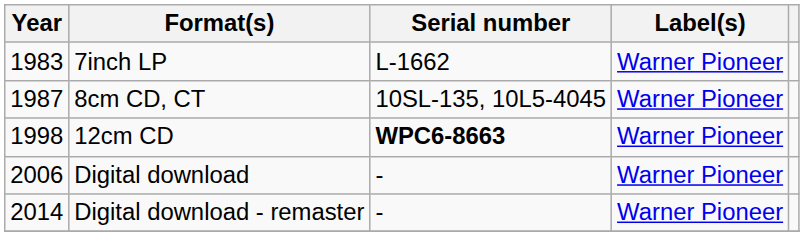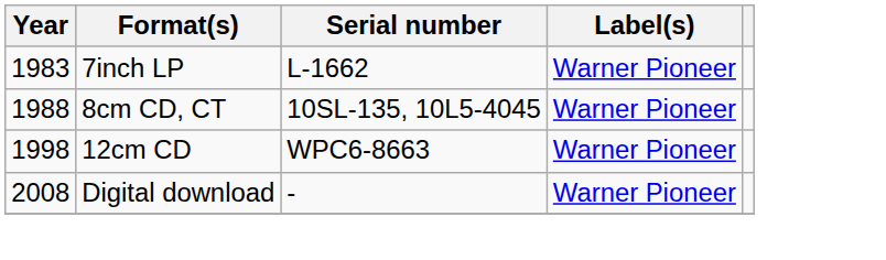 <table class="wikitable sortable plainrowheaders">
 <tr>
 <th scope="col">Year</th>
 <th scope="col">Format(s)</th>
 <th scope="col">Serial number</th>
 <th scope="col">Label(s)</th>
 <th scope="col"></th>
 </tr>
 <tr>
 <td>1983</td>
 <td>7inch LP</td>
 <td>L-1662</td>
 <td><a href='#'>Warner Pioneer</a></td>
 <td></td>
 </tr>
 <tr>
-<td>1987</td>
+<td>1988</td>
 <td>8cm CD, CT</td>
 <td>10SL-135, 10L5-4045</td>
 <td><a href='#'>Warner Pioneer</a></td>
 <td></td>
 </tr>
 <tr>
 <td>1998</td>
 <td>12cm CD</td>
-<td><strong>WPC6-8663</strong></td>
+<td>WPC6-8663</td>
 <td><a href='#'>Warner Pioneer</a></td>
 <td></td>
 </tr>
 <tr>
-<td>2006</td>
+<td>2008</td>
 <td>Digital download</td>
-<td>-</td>
-<td><a href='#'>Warner Pioneer</a></td>
-<td></td>
-</tr>
-<tr>
-<td>2014</td>
-<td>Digital download - remaster</td>
 <td>-</td>
 <td><a href='#'>Warner Pioneer</a></td>
 <td></td>
 </tr>
 <tr>
 </tr>
 </table>
